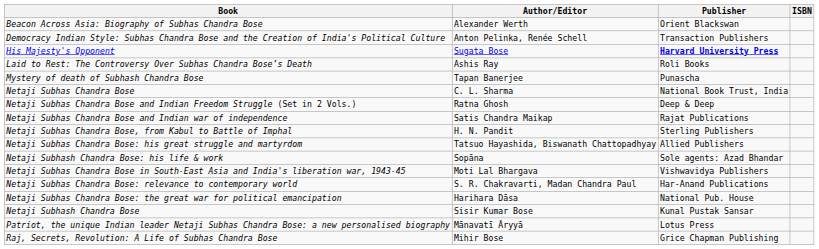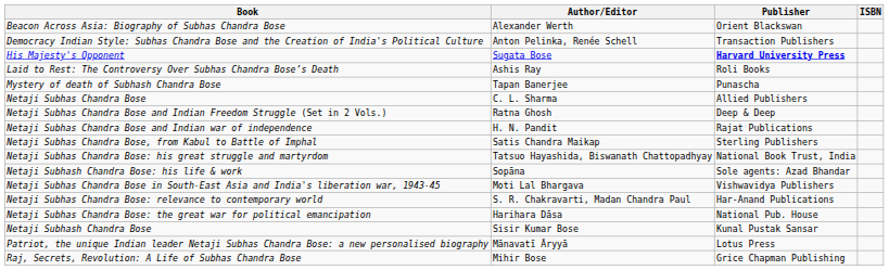 <table class="wikitable sortable">
 <tr>
 <th>Book</th>
 <th>Author/Editor</th>
 <th>Publisher</th>
 <th>ISBN</th>
 </tr>
 <tr>
 <td><em>Beacon Across Asia: Biography of Subhas Chandra Bose</em></td>
 <td>Alexander Werth</td>
 <td>Orient Blackswan</td>
 <td></td>
 </tr>
 <tr>
 <td><em>Democracy Indian Style: Subhas Chandra Bose and the Creation of India's Political Culture</em></td>
 <td>Anton Pelinka, Renée Schell</td>
 <td>Transaction Publishers</td>
 <td></td>
 </tr>
 <tr>
 <td><em><a href='#'>His Majesty's Opponent</a></em></td>
 <td><a href='#'>Sugata Bose</a></td>
 <td><strong><a href='#'>Harvard University Press</a></strong></td>
 <td></td>
 </tr>
 <tr>
 <td><em>Laid to Rest: The Controversy Over Subhas Chandra Bose’s Death</em></td>
 <td>Ashis Ray</td>
 <td>Roli Books</td>
 <td></td>
 </tr>
 <tr>
 <td><em>Mystery of death of Subhash Chandra Bose</em></td>
 <td>Tapan Banerjee</td>
 <td>Punascha</td>
 <td></td>
 </tr>
 <tr>
 <td><em>Netaji Subhas Chandra Bose</em></td>
 <td>C. L. Sharma</td>
-<td>National Book Trust, India</td>
+<td>Allied Publishers</td>
 <td></td>
 </tr>
 <tr>
 <td><em>Netaji Subhas Chandra Bose and Indian Freedom Struggle</em> (Set in 2 Vols.)</td>
 <td>Ratna Ghosh</td>
 <td>Deep & Deep</td>
 <td></td>
 </tr>
 <tr>
 <td><em>Netaji Subhas Chandra Bose and Indian war of independence</em></td>
-<td>Satis Chandra Maikap</td>
+<td>H. N. Pandit</td>
 <td>Rajat Publications</td>
 <td></td>
 </tr>
 <tr>
 <td><em>Netaji Subhas Chandra Bose, from Kabul to Battle of Imphal</em></td>
-<td>H. N. Pandit</td>
+<td>Satis Chandra Maikap</td>
 <td>Sterling Publishers</td>
 <td></td>
 </tr>
 <tr>
 <td><em>Netaji Subhas Chandra Bose: his great struggle and martyrdom</em></td>
 <td>Tatsuo Hayashida, Biswanath Chattopadhyay</td>
-<td>Allied Publishers</td>
+<td>National Book Trust, India</td>
 <td></td>
 </tr>
 <tr>
 <td><em>Netaji Subhash Chandra Bose: his life & work</em></td>
 <td>Sopāna</td>
 <td>Sole agents: Azad Bhandar</td>
 <td></td>
 </tr>
 <tr>
 <td><em>Netaji Subhas Chandra Bose in South-East Asia and India's liberation war, 1943-45</em></td>
 <td>Moti Lal Bhargava</td>
 <td>Vishwavidya Publishers</td>
 <td></td>
 </tr>
 <tr>
 <td><em>Netaji Subhas Chandra Bose: relevance to contemporary world</em></td>
 <td>S. R. Chakravarti, Madan Chandra Paul</td>
 <td>Har-Anand Publications</td>
 <td></td>
 </tr>
 <tr>
 <td><em>Netaji Subhas Chandra Bose: the great war for political emancipation</em></td>
 <td>Harihara Dāsa</td>
 <td>National Pub. House</td>
 <td></td>
 </tr>
 <tr>
 <td><em>Netaji Subhash Chandra Bose</em></td>
 <td>Sisir Kumar Bose</td>
 <td>Kunal Pustak Sansar</td>
 <td></td>
 </tr>
 <tr>
 <td><em>Patriot, the unique Indian leader Netaji Subhas Chandra Bose: a new personalised biography</em></td>
 <td>Mānavatī Āryyā</td>
 <td>Lotus Press</td>
 <td></td>
 </tr>
 <tr>
 <td><em>Raj, Secrets, Revolution: A Life of Subhas Chandra Bose</em></td>
 <td>Mihir Bose</td>
 <td>Grice Chapman Publishing</td>
 <td></td>
 </tr>
 </table>
